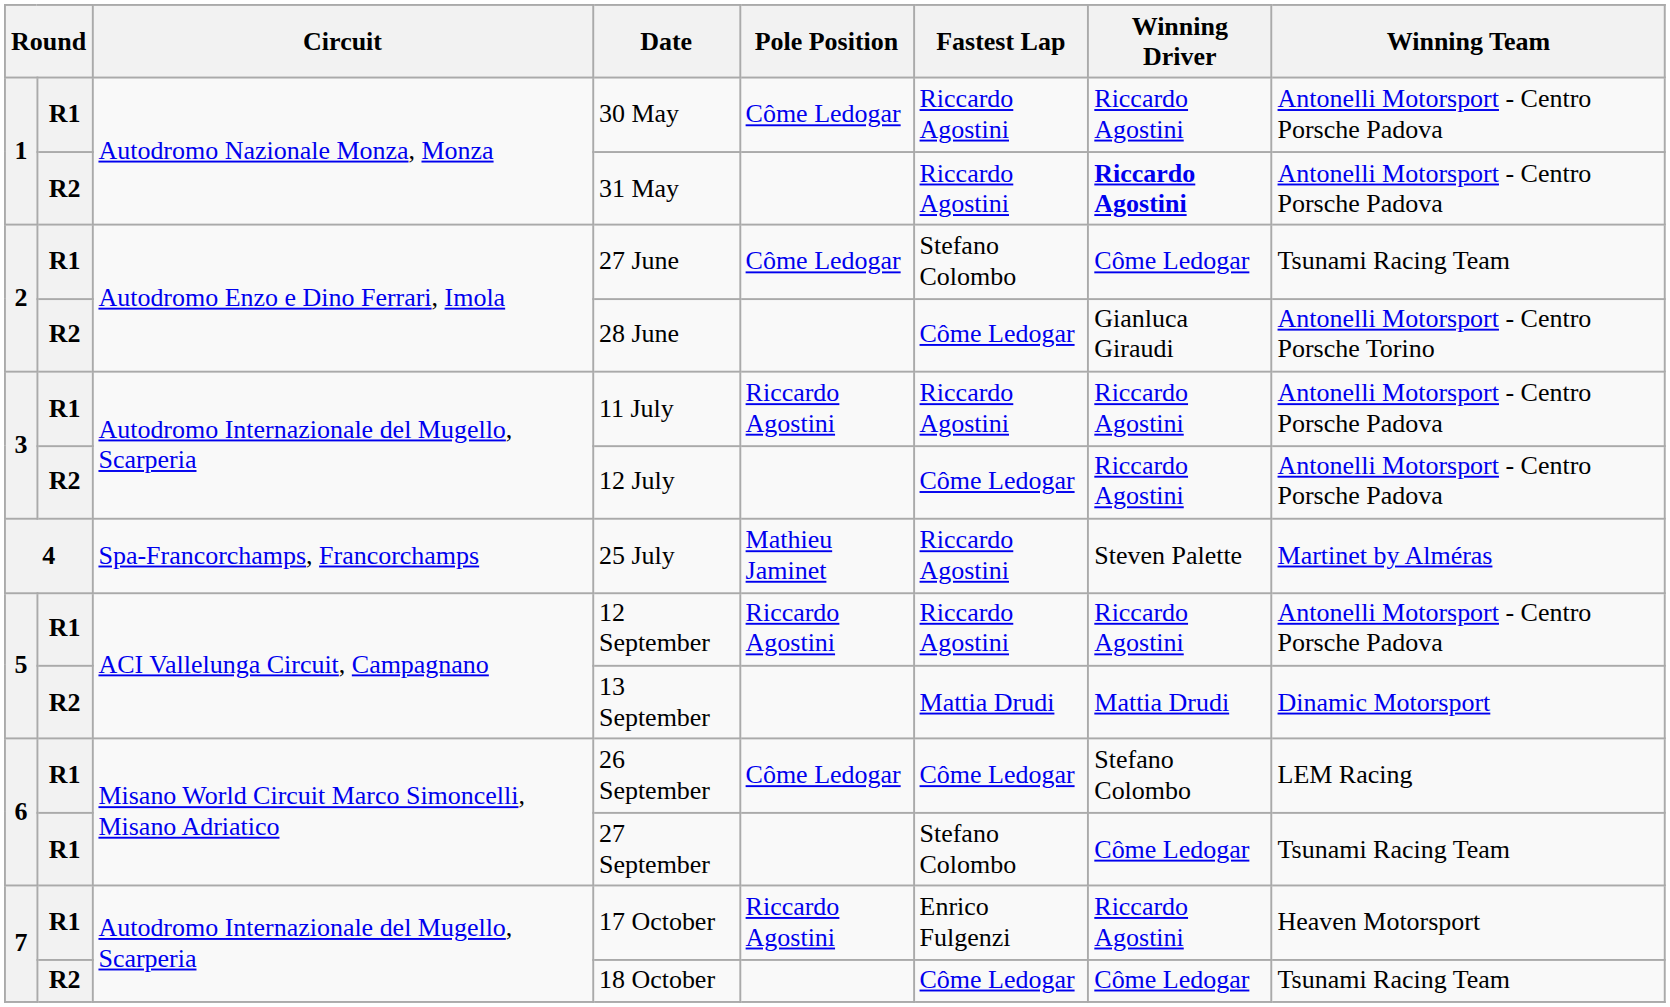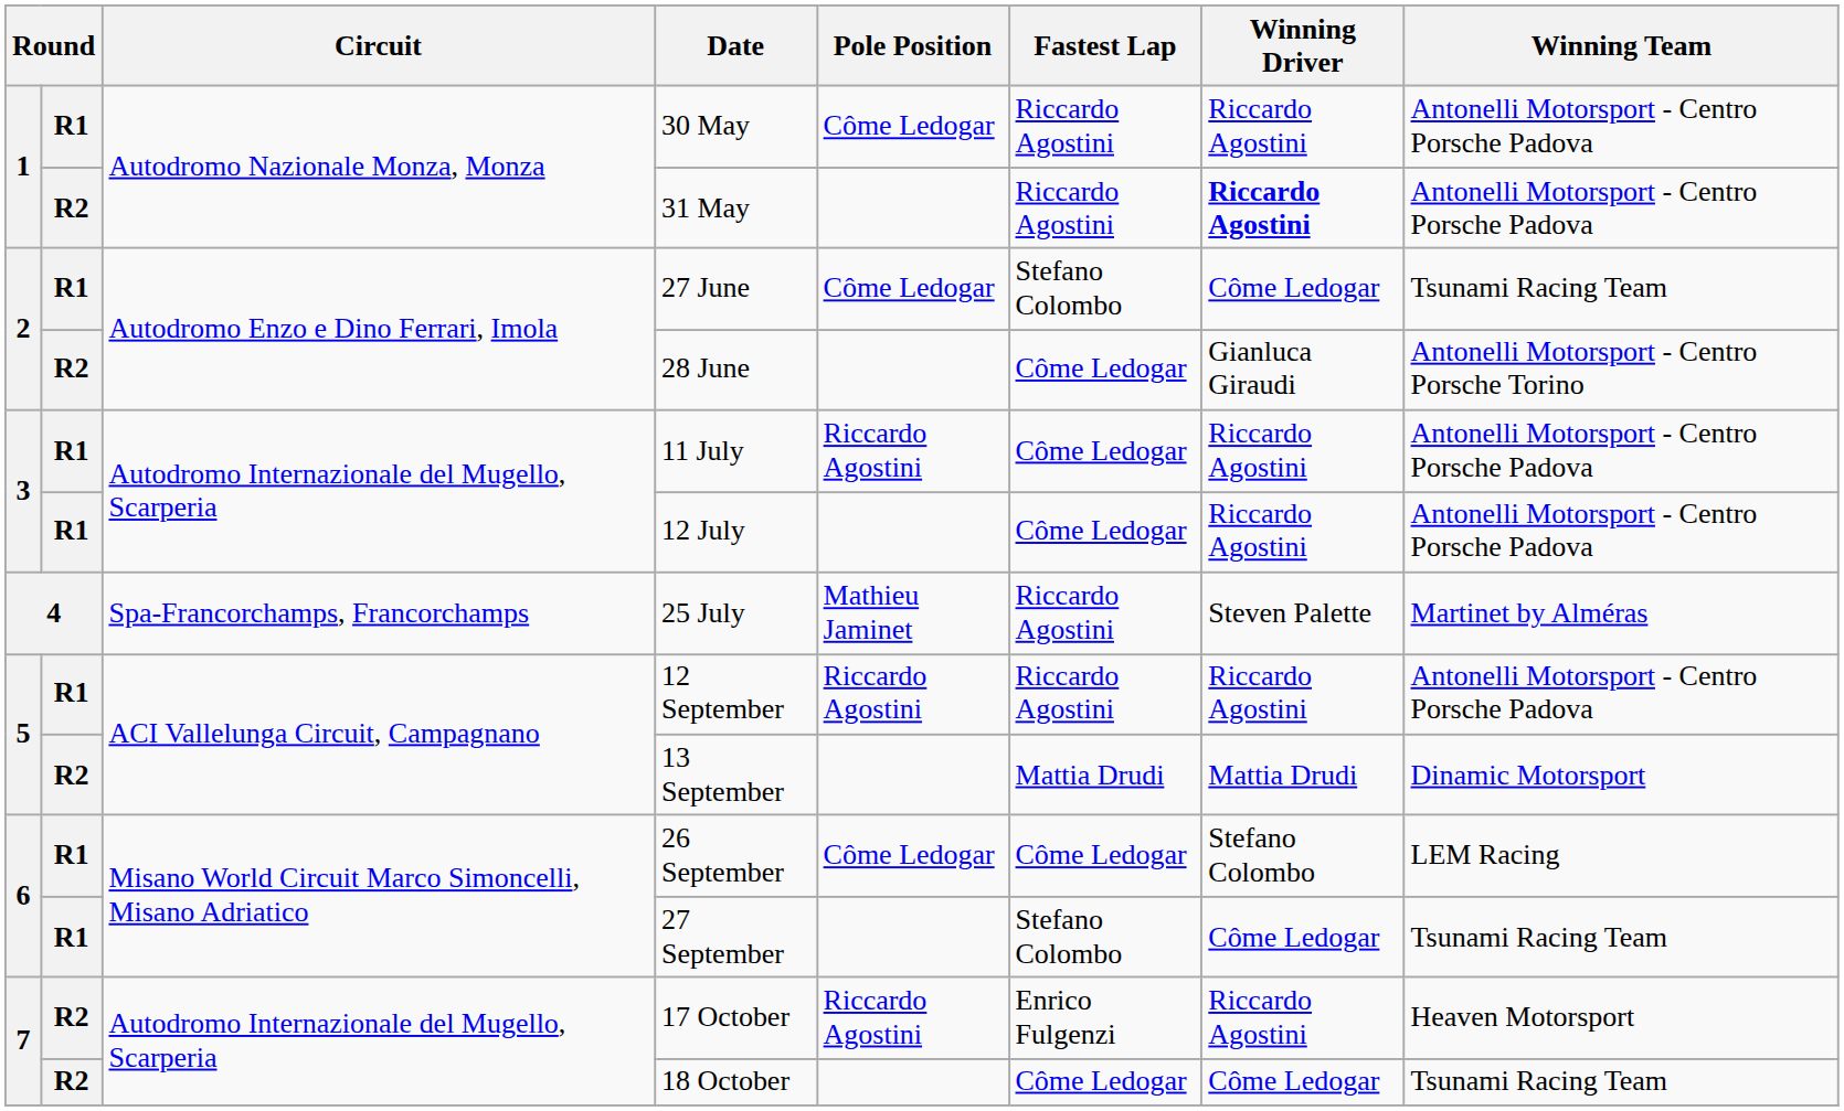 <table class="wikitable" style="font-size: 85%">
 <tr>
 <th colspan=2>Round</th>
 <th>Circuit</th>
 <th>Date</th>
 <th>Pole Position</th>
 <th>Fastest Lap</th>
 <th>Winning Driver</th>
 <th>Winning Team</th>
 </tr>
 <tr>
 <th rowspan=2>1</th>
 <th>R1</th>
 <td rowspan=2> <a href='#'>Autodromo Nazionale Monza</a>, <a href='#'>Monza</a></td>
 <td>30 May</td>
 <td> <a href='#'>Côme Ledogar</a></td>
 <td> <a href='#'>Riccardo Agostini</a></td>
 <td> <a href='#'>Riccardo Agostini</a></td>
 <td> <a href='#'>Antonelli Motorsport</a> - Centro Porsche Padova</td>
 </tr>
 <tr>
 <th>R2</th>
 <td>31 May</td>
 <td></td>
 <td> <a href='#'>Riccardo Agostini</a></td>
 <td><strong> <a href='#'>Riccardo Agostini</a></strong></td>
 <td> <a href='#'>Antonelli Motorsport</a> - Centro Porsche Padova</td>
 </tr>
 <tr>
 <th rowspan=2>2</th>
 <th>R1</th>
 <td rowspan=2> <a href='#'>Autodromo Enzo e Dino Ferrari</a>, <a href='#'>Imola</a></td>
 <td>27 June</td>
 <td> <a href='#'>Côme Ledogar</a></td>
 <td> Stefano Colombo</td>
 <td> <a href='#'>Côme Ledogar</a></td>
 <td> Tsunami Racing Team</td>
 </tr>
 <tr>
 <th>R2</th>
 <td>28 June</td>
 <td></td>
 <td> <a href='#'>Côme Ledogar</a></td>
 <td> Gianluca Giraudi</td>
 <td> <a href='#'>Antonelli Motorsport</a> - Centro Porsche Torino</td>
 </tr>
 <tr>
 <th rowspan=2>3</th>
 <th>R1</th>
 <td rowspan=2> <a href='#'>Autodromo Internazionale del Mugello</a>, <a href='#'>Scarperia</a></td>
 <td>11 July</td>
 <td> <a href='#'>Riccardo Agostini</a></td>
-<td> <a href='#'>Riccardo Agostini</a></td>
+<td> <a href='#'>Côme Ledogar</a></td>
 <td> <a href='#'>Riccardo Agostini</a></td>
 <td> <a href='#'>Antonelli Motorsport</a> - Centro Porsche Padova</td>
 </tr>
 <tr>
-<th>R2</th>
+<th>R1</th>
 <td>12 July</td>
 <td></td>
 <td> <a href='#'>Côme Ledogar</a></td>
 <td> <a href='#'>Riccardo Agostini</a></td>
 <td> <a href='#'>Antonelli Motorsport</a> - Centro Porsche Padova</td>
 </tr>
 <tr>
 <th colspan=2>4</th>
 <td> <a href='#'>Spa-Francorchamps</a>, <a href='#'>Francorchamps</a></td>
 <td>25 July</td>
 <td> <a href='#'>Mathieu Jaminet</a></td>
 <td> <a href='#'>Riccardo Agostini</a></td>
 <td> Steven Palette</td>
 <td> <a href='#'>Martinet by Alméras</a></td>
 </tr>
 <tr>
 <th rowspan=2>5</th>
 <th>R1</th>
 <td rowspan=2> <a href='#'>ACI Vallelunga Circuit</a>, <a href='#'>Campagnano</a></td>
 <td>12 September</td>
 <td> <a href='#'>Riccardo Agostini</a></td>
 <td> <a href='#'>Riccardo Agostini</a></td>
 <td> <a href='#'>Riccardo Agostini</a></td>
 <td> <a href='#'>Antonelli Motorsport</a> - Centro Porsche Padova</td>
 </tr>
 <tr>
 <th>R2</th>
 <td>13 September</td>
 <td></td>
 <td> <a href='#'>Mattia Drudi</a></td>
 <td> <a href='#'>Mattia Drudi</a></td>
 <td> <a href='#'>Dinamic Motorsport</a></td>
 </tr>
 <tr>
 <th rowspan=2>6</th>
 <th>R1</th>
 <td rowspan=2> <a href='#'>Misano World Circuit Marco Simoncelli</a>, <a href='#'>Misano Adriatico</a></td>
 <td>26 September</td>
 <td> <a href='#'>Côme Ledogar</a></td>
 <td> <a href='#'>Côme Ledogar</a></td>
 <td> Stefano Colombo</td>
 <td> LEM Racing</td>
 </tr>
 <tr>
 <th>R1</th>
 <td>27 September</td>
 <td></td>
 <td> Stefano Colombo</td>
 <td> <a href='#'>Côme Ledogar</a></td>
 <td> Tsunami Racing Team</td>
 </tr>
 <tr>
 <th rowspan=2>7</th>
-<th>R1</th>
+<th>R2</th>
 <td rowspan=2> <a href='#'>Autodromo Internazionale del Mugello</a>, <a href='#'>Scarperia</a></td>
 <td>17 October</td>
 <td> <a href='#'>Riccardo Agostini</a></td>
 <td> Enrico Fulgenzi</td>
 <td> <a href='#'>Riccardo Agostini</a></td>
 <td> Heaven Motorsport</td>
 </tr>
 <tr>
 <th>R2</th>
 <td>18 October</td>
 <td></td>
 <td> <a href='#'>Côme Ledogar</a></td>
 <td> <a href='#'>Côme Ledogar</a></td>
 <td> Tsunami Racing Team</td>
 </tr>
 </table>
